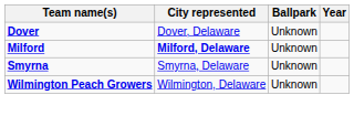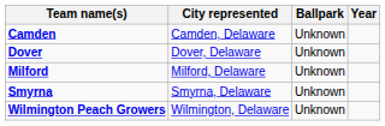 <table class="wikitable">
 <tr>
 <th>Team name(s)</th>
 <th>City represented</th>
 <th>Ballpark</th>
 <th>Year</th>
+</tr>
+<tr>
+<td><strong><a href='#'>Camden</a></strong></td>
+<td><a href='#'>Camden, Delaware</a></td>
+<td>Unknown</td>
+<td></td>
 </tr>
 <tr>
 <td><strong><a href='#'>Dover</a></strong></td>
 <td><a href='#'>Dover, Delaware</a></td>
 <td>Unknown</td>
 <td></td>
 </tr>
 <tr>
 <td><strong><a href='#'>Milford</a></strong></td>
-<td><strong><a href='#'>Milford, Delaware</a></strong></td>
+<td><a href='#'>Milford, Delaware</a></td>
 <td>Unknown</td>
 <td></td>
 </tr>
 <tr>
 <td><strong><a href='#'>Smyrna</a></strong></td>
 <td><a href='#'>Smyrna, Delaware</a></td>
 <td>Unknown</td>
 <td></td>
 </tr>
 <tr>
 <td><strong><a href='#'>Wilmington Peach Growers</a></strong></td>
 <td><a href='#'>Wilmington, Delaware</a></td>
 <td>Unknown</td>
 <td></td>
 </tr>
 </table>
